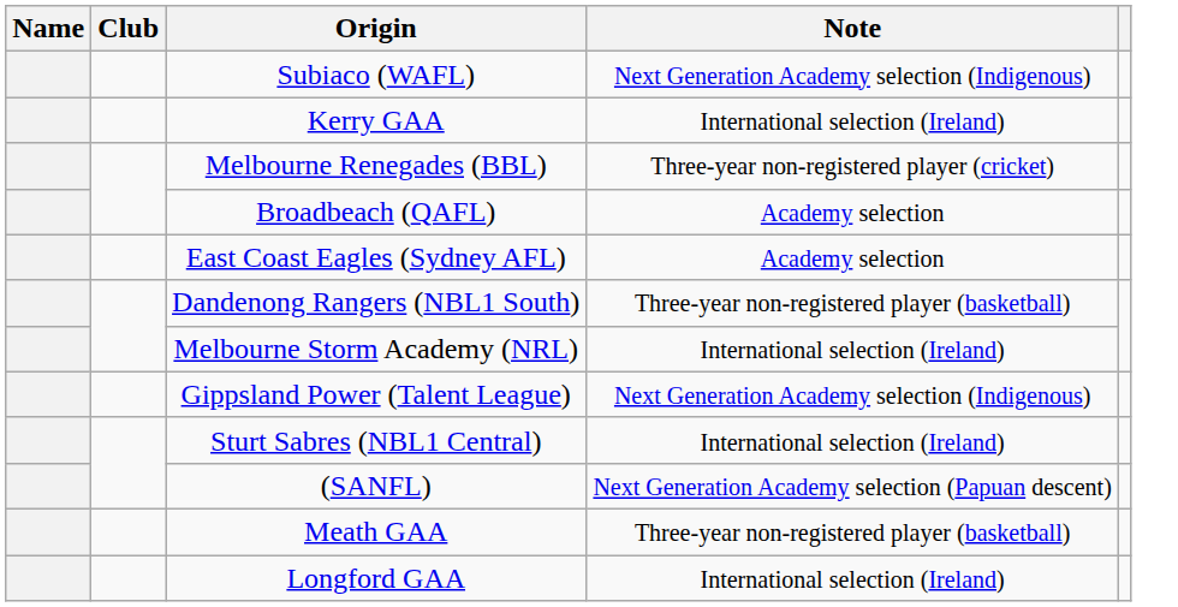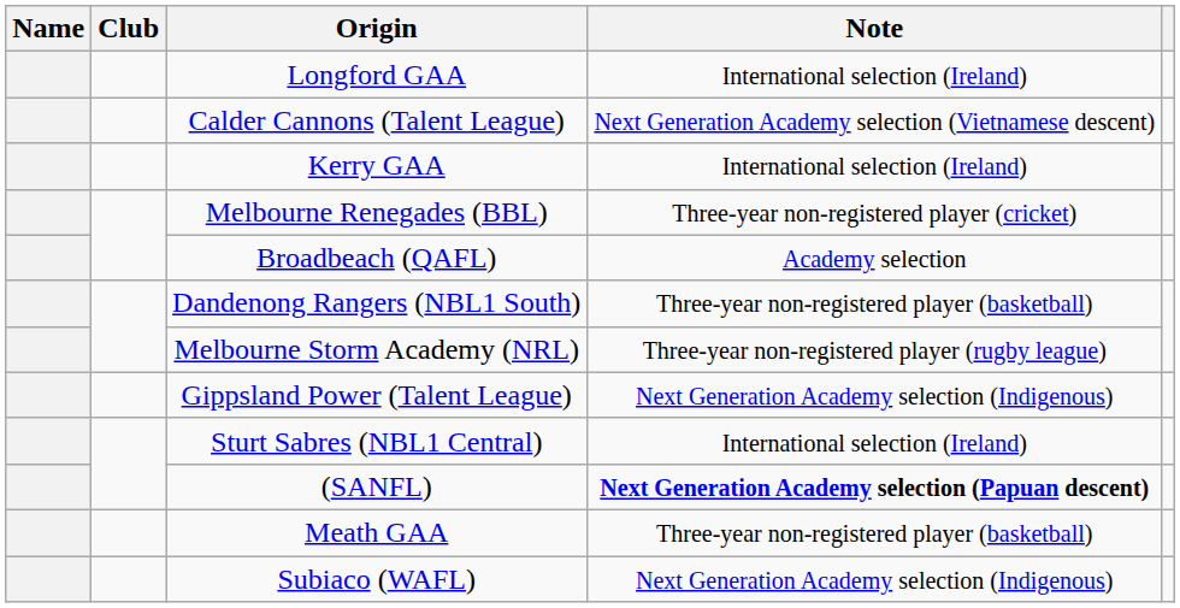 <table class="wikitable sortable plainrowheaders" style="text-align:center;">
 <tr>
 <th scope="col">Name</th>
 <th scope="col">Club</th>
 <th scope="col">Origin</th>
 <th scope="col">Note</th>
 <th class="unsortable"></th>
 </tr>
 <tr>
 <th scope="row"></th>
 <td></td>
-<td><a href='#'>Subiaco</a> (<a href='#'>WAFL</a>)</td>
-<td><small><a href='#'>Next Generation Academy</a> selection (<a href='#'>Indigenous</a>)</small></td>
+<td><a href='#'>Longford GAA</a></td>
+<td><small>International selection (<a href='#'>Ireland</a>)</small></td>
+<td></td>
+</tr>
+<tr>
+<th scope="row"></th>
+<td></td>
+<td><a href='#'>Calder Cannons</a> (<a href='#'>Talent League</a>)</td>
+<td><small><a href='#'>Next Generation Academy</a> selection (<a href='#'>Vietnamese</a> descent)</small></td>
 <td></td>
 </tr>
 <tr>
 <th scope="row"></th>
 <td></td>
 <td><a href='#'>Kerry GAA</a></td>
 <td><small>International selection (<a href='#'>Ireland</a>)</small></td>
 <td></td>
 </tr>
 <tr>
 <th scope="row"></th>
 <td rowspan=2></td>
 <td><a href='#'>Melbourne Renegades</a> (<a href='#'>BBL</a>)</td>
 <td><small>Three-year non-registered player (<a href='#'>cricket</a>)</small></td>
 <td></td>
 </tr>
 <tr>
 <th scope="row"></th>
 <td><a href='#'>Broadbeach</a> (<a href='#'>QAFL</a>)</td>
 <td><small><a href='#'>Academy</a> selection </small></td>
 <td></td>
 </tr>
 <tr>
 <th scope="row"></th>
-<td></td>
-<td><a href='#'>East Coast Eagles</a> (<a href='#'>Sydney AFL</a>)</td>
-<td><small><a href='#'>Academy</a> selection </small></td>
-<td></td>
-</tr>
-<tr>
-<th scope="row"></th>
 <td rowspan=2></td>
 <td><a href='#'>Dandenong Rangers</a> (<a href='#'>NBL1 South</a>)</td>
 <td><small>Three-year non-registered player (<a href='#'>basketball</a>)</small></td>
 <td rowspan=2></td>
 </tr>
 <tr>
 <th scope="row"></th>
 <td><a href='#'>Melbourne Storm</a> Academy (<a href='#'>NRL</a>)</td>
-<td><small>International selection (<a href='#'>Ireland</a>)</small></td>
+<td><small>Three-year non-registered player (<a href='#'>rugby league</a>)</small></td>
 </tr>
 <tr>
 <th scope="row"></th>
 <td></td>
 <td><a href='#'>Gippsland Power</a> (<a href='#'>Talent League</a>)</td>
 <td><small><a href='#'>Next Generation Academy</a> selection (<a href='#'>Indigenous</a>)</small></td>
 <td></td>
 </tr>
 <tr>
 <th scope="row"></th>
 <td rowspan=2></td>
 <td><a href='#'>Sturt Sabres</a> (<a href='#'>NBL1 Central</a>)</td>
 <td><small>International selection (<a href='#'>Ireland</a>)</small></td>
 <td></td>
 </tr>
 <tr>
 <th scope="row"></th>
 <td> (<a href='#'>SANFL</a>)</td>
-<td><small><a href='#'>Next Generation Academy</a> selection (<a href='#'>Papuan</a> descent)</small></td>
+<td><strong><small><a href='#'>Next Generation Academy</a> selection (<a href='#'>Papuan</a> descent)</small></strong></td>
 <td></td>
 </tr>
 <tr>
 <th scope="row"></th>
 <td></td>
 <td><a href='#'>Meath GAA</a></td>
 <td><small>Three-year non-registered player (<a href='#'>basketball</a>)</small></td>
 <td></td>
 </tr>
 <tr>
 <th scope="row"></th>
 <td></td>
-<td><a href='#'>Longford GAA</a></td>
-<td><small>International selection (<a href='#'>Ireland</a>)</small></td>
+<td><a href='#'>Subiaco</a> (<a href='#'>WAFL</a>)</td>
+<td><small><a href='#'>Next Generation Academy</a> selection (<a href='#'>Indigenous</a>)</small></td>
 <td></td>
 </tr>
 </table>
